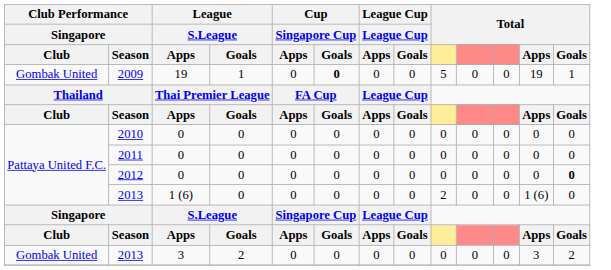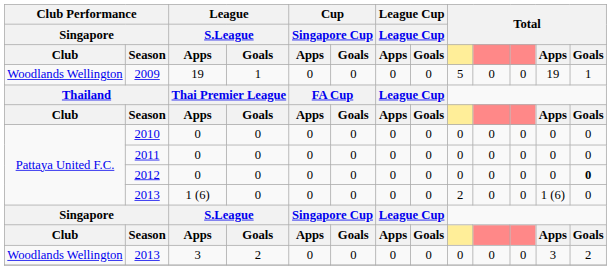 <table class="wikitable" style="text-align:center">
 <tr>
 <th colspan="2">Club Performance</th>
 <th colspan="2">League</th>
 <th colspan="2">Cup</th>
 <th colspan="2">League Cup</th>
 <th colspan="5" rowspan="2">Total</th>
 </tr>
 <tr>
 <th colspan="2">Singapore</th>
 <th colspan="2"><a href='#'>S.League</a></th>
 <th colspan="2"><a href='#'>Singapore Cup</a></th>
 <th colspan="2"><a href='#'>League Cup</a></th>
 </tr>
 <tr>
 <th>Club</th>
 <th>Season</th>
 <th>Apps</th>
 <th>Goals</th>
 <th>Apps</th>
 <th>Goals</th>
 <th>Apps</th>
 <th>Goals</th>
 <th style="width:25px; background:#fe9;"></th>
 <th style="width:40px; background:#ff8888;"></th>
 <th style="width:25px; background:#ff8888;"></th>
 <th>Apps</th>
 <th>Goals</th>
 </tr>
 <tr>
-<td rowspan="1"><a href='#'>Gombak United</a></td>
+<td rowspan="1"><a href='#'>Woodlands Wellington</a></td>
 <td><a href='#'>2009</a></td>
 <td>19</td>
 <td>1</td>
 <td>0</td>
-<td><strong>0</strong></td>
+<td>0</td>
 <td>0</td>
 <td>0</td>
 <td>5</td>
 <td>0</td>
 <td>0</td>
 <td>19</td>
 <td>1</td>
 </tr>
 <tr>
 <th colspan="2"><a href='#'>Thailand</a></th>
 <th colspan="2"><a href='#'>Thai Premier League</a></th>
 <th colspan="2"><a href='#'>FA Cup</a></th>
 <th colspan="2"><a href='#'>League Cup</a></th>
 </tr>
 <tr>
 <th>Club</th>
 <th>Season</th>
 <th>Apps</th>
 <th>Goals</th>
 <th>Apps</th>
 <th>Goals</th>
 <th>Apps</th>
 <th>Goals</th>
 <th style="width:25px; background:#fe9;"></th>
 <th style="width:40px; background:#ff8888;"></th>
 <th style="width:25px; background:#ff8888;"></th>
 <th>Apps</th>
 <th>Goals</th>
 </tr>
 <tr>
 <td rowspan="4"><a href='#'>Pattaya United F.C.</a></td>
 <td><a href='#'>2010</a></td>
 <td>0</td>
 <td>0</td>
 <td>0</td>
 <td>0</td>
 <td>0</td>
 <td>0</td>
 <td>0</td>
 <td>0</td>
 <td>0</td>
 <td>0</td>
 <td>0</td>
 </tr>
 <tr>
 <td><a href='#'>2011</a></td>
 <td>0</td>
 <td>0</td>
 <td>0</td>
 <td>0</td>
 <td>0</td>
 <td>0</td>
 <td>0</td>
 <td>0</td>
 <td>0</td>
 <td>0</td>
 <td>0</td>
 </tr>
 <tr>
 <td><a href='#'>2012</a></td>
 <td>0</td>
 <td>0</td>
 <td>0</td>
 <td>0</td>
 <td>0</td>
 <td>0</td>
 <td>0</td>
 <td>0</td>
 <td>0</td>
 <td>0</td>
 <td><strong>0</strong></td>
 </tr>
 <tr>
 <td><a href='#'>2013</a></td>
 <td>1 (6)</td>
 <td>0</td>
 <td>0</td>
 <td>0</td>
 <td>0</td>
 <td>0</td>
 <td>2</td>
 <td>0</td>
 <td>0</td>
 <td>1 (6)</td>
 <td>0</td>
 </tr>
 <tr>
 <th colspan="2">Singapore</th>
 <th colspan="2"><a href='#'>S.League</a></th>
 <th colspan="2"><a href='#'>Singapore Cup</a></th>
 <th colspan="2"><a href='#'>League Cup</a></th>
 </tr>
 <tr>
 <th>Club</th>
 <th>Season</th>
 <th>Apps</th>
 <th>Goals</th>
 <th>Apps</th>
 <th>Goals</th>
 <th>Apps</th>
 <th>Goals</th>
 <th style="width:25px; background:#fe9;"></th>
 <th style="width:40px; background:#ff8888;"></th>
 <th style="width:25px; background:#ff8888;"></th>
 <th>Apps</th>
 <th>Goals</th>
 </tr>
 <tr>
-<td rowspan="1"><a href='#'>Gombak United</a></td>
+<td rowspan="1"><a href='#'>Woodlands Wellington</a></td>
 <td><a href='#'>2013</a></td>
 <td>3</td>
 <td>2</td>
 <td>0</td>
 <td>0</td>
 <td>0</td>
 <td>0</td>
 <td>0</td>
 <td>0</td>
 <td>0</td>
 <td>3</td>
 <td>2</td>
 </tr>
 <tr>
 </tr>
 </table>
